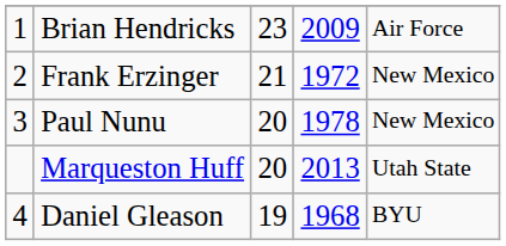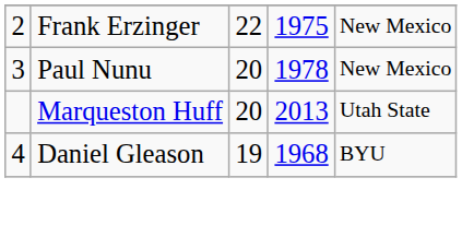 <table class="wikitable">
 <tr>
 </tr>
 <tr>
-<td>1</td>
-<td>Brian Hendricks</td>
-<td>23</td>
-<td><a href='#'>2009</a></td>
-<td style="font-size:80%;">Air Force</td>
-</tr>
-<tr>
 <td>2</td>
 <td>Frank Erzinger</td>
-<td>21</td>
-<td><a href='#'>1972</a></td>
+<td>22</td>
+<td><a href='#'>1975</a></td>
 <td style="font-size:80%;">New Mexico</td>
 </tr>
 <tr>
 <td>3</td>
 <td>Paul Nunu</td>
 <td>20</td>
 <td><a href='#'>1978</a></td>
 <td style="font-size:80%;">New Mexico</td>
 </tr>
 <tr>
 <td></td>
 <td><a href='#'>Marqueston Huff</a></td>
 <td>20</td>
 <td><a href='#'>2013</a></td>
 <td style="font-size:80%;">Utah State</td>
 </tr>
 <tr>
 <td>4</td>
 <td>Daniel Gleason</td>
 <td>19</td>
 <td><a href='#'>1968</a></td>
 <td style="font-size:80%;">BYU</td>
 </tr>
 </table>
